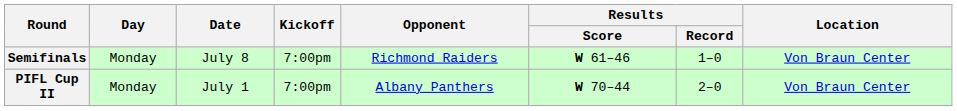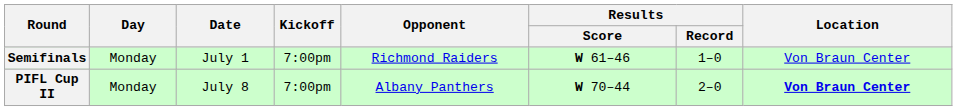 <table class="wikitable">
 <tr>
 <th rowspan="2" width="40">Round</th>
 <th rowspan="2" width="80">Day</th>
 <th rowspan="2" width="90">Date</th>
 <th rowspan="2" width="60">Kickoff</th>
 <th rowspan="2" width="180">Opponent</th>
 <th colspan="2" width="200">Results</th>
 <th rowspan="2" width="200">Location</th>
 </tr>
 <tr>
 <th width="140">Score</th>
 <th width="60">Record</th>
 </tr>
 <tr align="center" bgcolor="#CCFFCC">
 <th>Semifinals</th>
 <td>Monday</td>
-<td>July 8</td>
+<td>July 1</td>
 <td>7:00pm</td>
 <td><a href='#'>Richmond Raiders</a></td>
 <td><strong>W</strong> 61–46</td>
 <td>1–0</td>
 <td><a href='#'>Von Braun Center</a></td>
 </tr>
 <tr align="center" bgcolor="#CCFFCC">
 <th>PIFL Cup II</th>
 <td>Monday</td>
-<td>July 1</td>
+<td>July 8</td>
 <td>7:00pm</td>
 <td><a href='#'>Albany Panthers</a></td>
 <td><strong>W</strong> 70–44</td>
 <td>2–0</td>
-<td><a href='#'>Von Braun Center</a></td>
+<td><strong><a href='#'>Von Braun Center</a></strong></td>
 </tr>
 </table>
